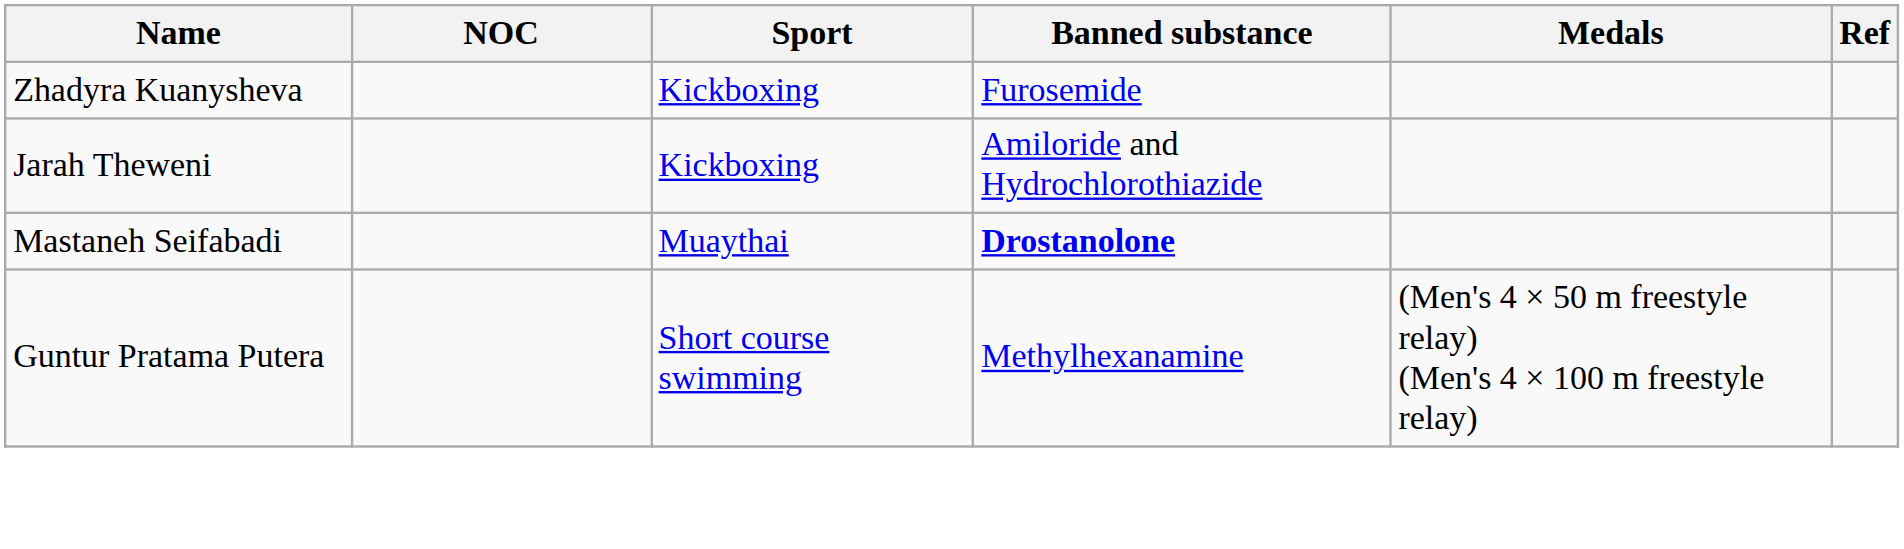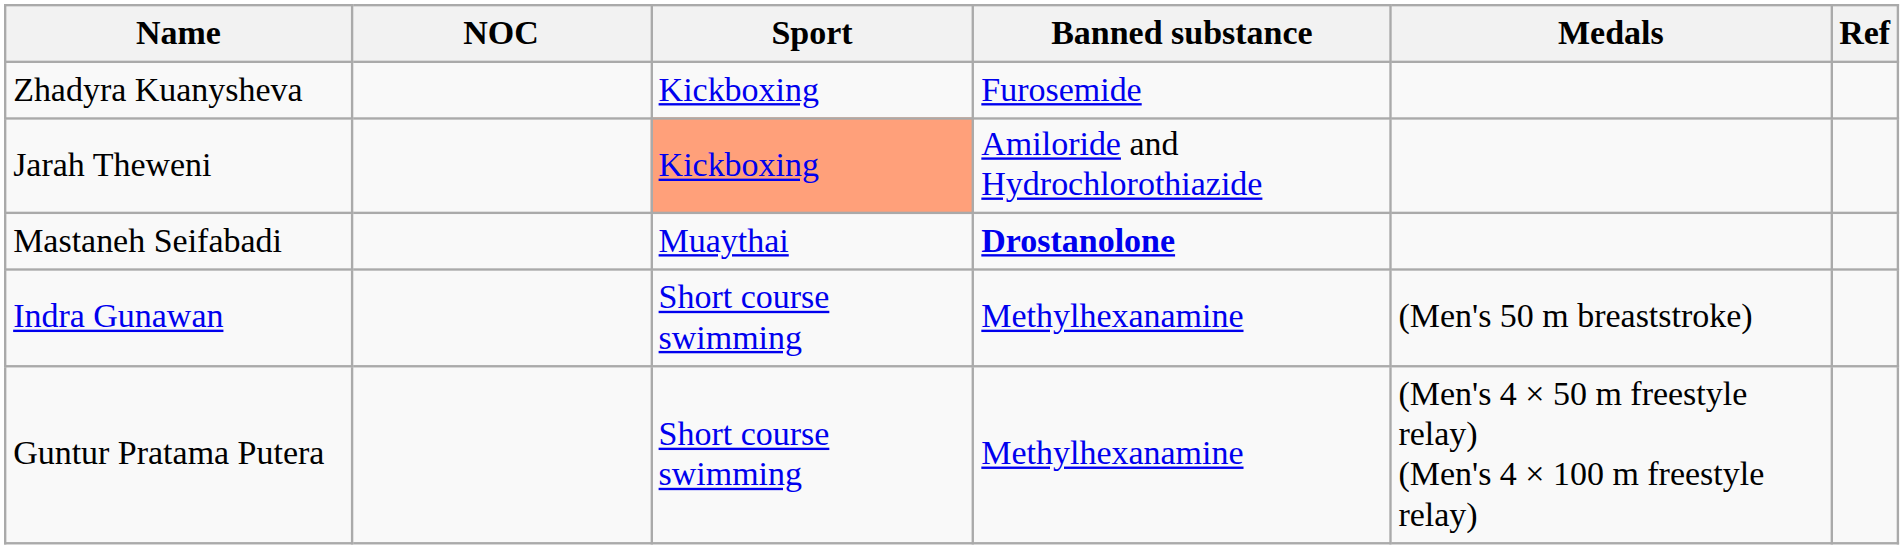 <table class="wikitable sortable" style="font-size:90%;">
 <tr>
 <th width="140">Name</th>
 <th width="120">NOC</th>
 <th width="130">Sport</th>
 <th width="170">Banned substance</th>
 <th width="180">Medals</th>
 <th width="20">Ref</th>
 </tr>
 <tr>
 <td>Zhadyra Kuanysheva</td>
 <td></td>
 <td><a href='#'>Kickboxing</a></td>
 <td><a href='#'>Furosemide</a></td>
 <td></td>
 <td></td>
 </tr>
 <tr>
 <td>Jarah Theweni</td>
 <td></td>
-<td><a href='#'>Kickboxing</a></td>
+<td style="background: lightsalmon;"><a href='#'>Kickboxing</a></td>
 <td><a href='#'>Amiloride</a> and <a href='#'>Hydrochlorothiazide</a></td>
 <td></td>
 <td></td>
 </tr>
 <tr>
 <td>Mastaneh Seifabadi</td>
 <td></td>
 <td><a href='#'>Muaythai</a></td>
 <td><strong><a href='#'>Drostanolone</a></strong></td>
 <td></td>
 <td></td>
 </tr>
 <tr>
+<td><a href='#'>Indra Gunawan</a></td>
+<td></td>
+<td><a href='#'>Short course swimming</a></td>
+<td><a href='#'>Methylhexanamine</a></td>
+<td> (Men's 50 m breaststroke)</td>
+<td></td>
+</tr>
+<tr>
 <td>Guntur Pratama Putera</td>
 <td></td>
 <td><a href='#'>Short course swimming</a></td>
 <td><a href='#'>Methylhexanamine</a></td>
 <td> (Men's 4 × 50 m freestyle relay)<br> (Men's 4 × 100 m freestyle relay)</td>
 <td></td>
 </tr>
 </table>
